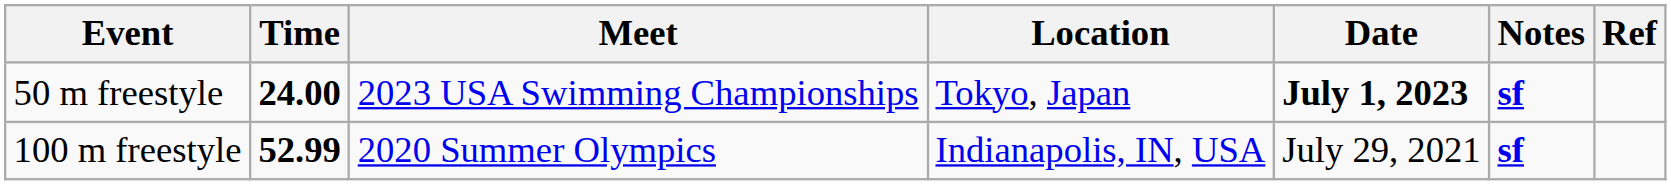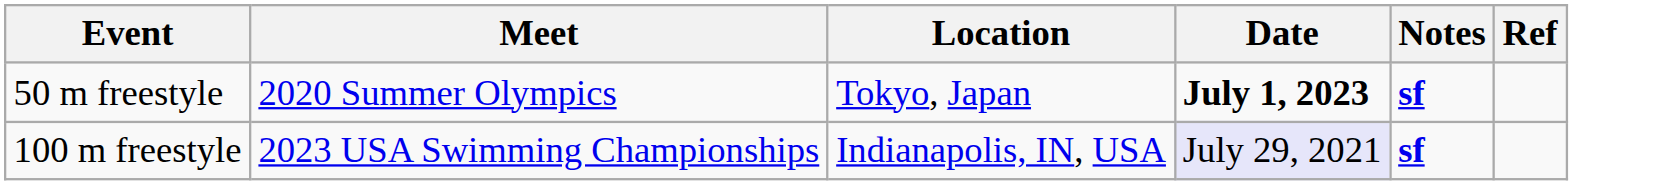 <table class="wikitable">
 <tr>
 <th>Event</th>
-<th>Time</th>
 <th>Meet</th>
 <th>Location</th>
 <th>Date</th>
 <th>Notes</th>
 <th>Ref</th>
 </tr>
 <tr>
 <td>50 m freestyle</td>
-<td><strong>24.00</strong></td>
-<td><a href='#'>2023 USA Swimming Championships</a></td>
+<td><a href='#'>2020 Summer Olympics</a></td>
 <td><a href='#'>Tokyo</a>, <a href='#'>Japan</a></td>
 <td><strong>July 1, 2023</strong></td>
 <td><strong><a href='#'>sf</a></strong></td>
 <td></td>
 </tr>
 <tr>
 <td>100 m freestyle</td>
-<td><strong>52.99</strong></td>
-<td><a href='#'>2020 Summer Olympics</a></td>
+<td><a href='#'>2023 USA Swimming Championships</a></td>
 <td><a href='#'>Indianapolis, IN</a>, <a href='#'>USA</a></td>
-<td>July 29, 2021</td>
+<td style="background: lavender;">July 29, 2021</td>
 <td><strong><a href='#'>sf</a></strong></td>
 <td></td>
 </tr>
 </table>
